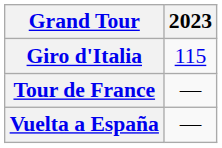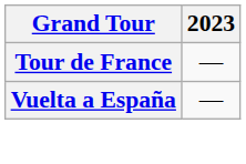 <table class="wikitable plainrowheaders">
 <tr>
 <th scope="col"><a href='#'>Grand Tour</a></th>
 <th scope="col">2023</th>
-</tr>
-<tr style="text-align:center;">
-<th scope="row"> <a href='#'>Giro d'Italia</a></th>
-<td><a href='#'>115</a></td>
 </tr>
 <tr style="text-align:center;">
 <th scope="row"> <a href='#'>Tour de France</a></th>
 <td>—</td>
 </tr>
 <tr style="text-align:center;">
 <th scope="row"> <a href='#'>Vuelta a España</a></th>
 <td>—</td>
 </tr>
 </table>
